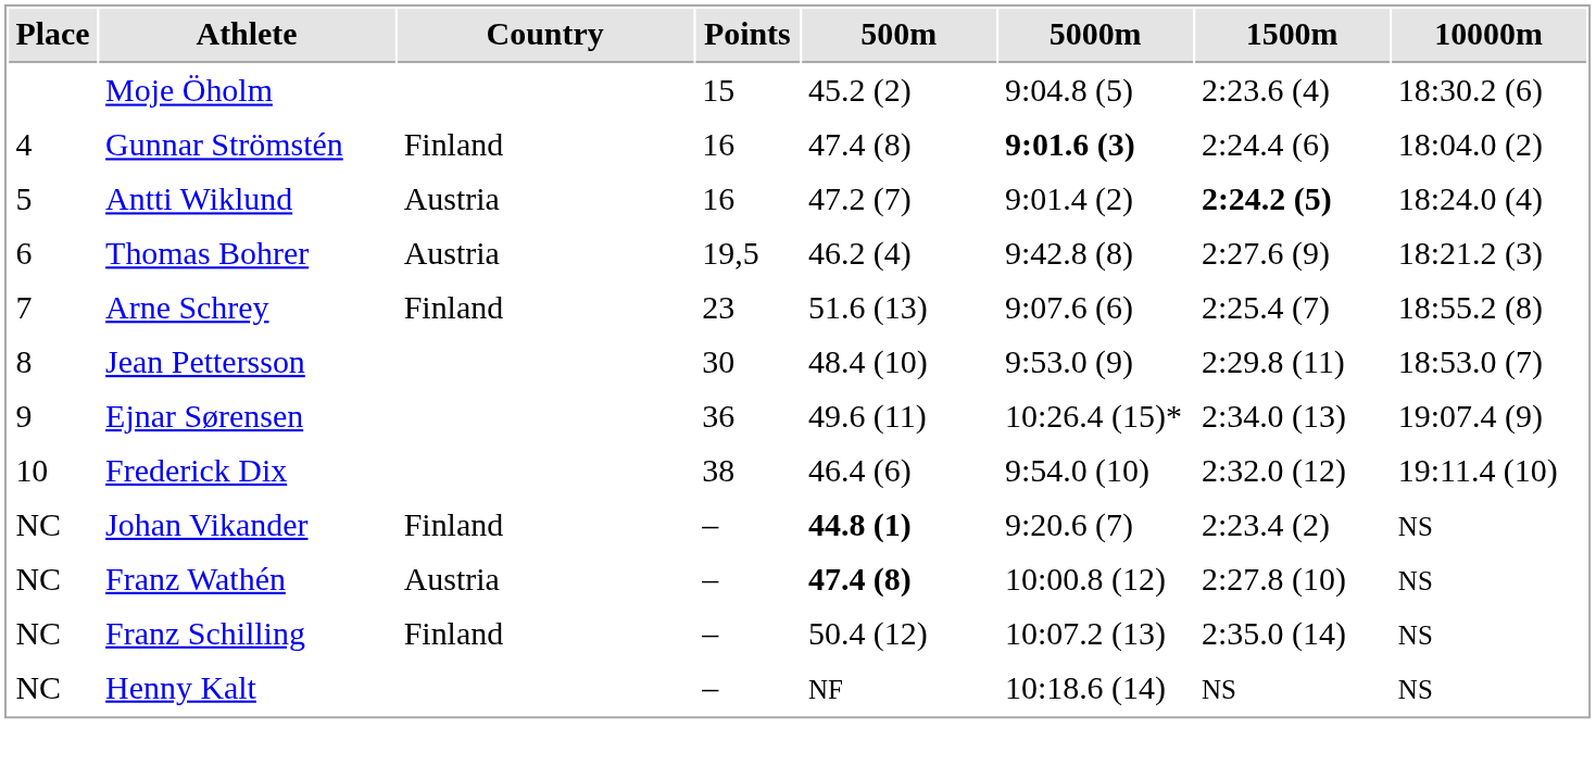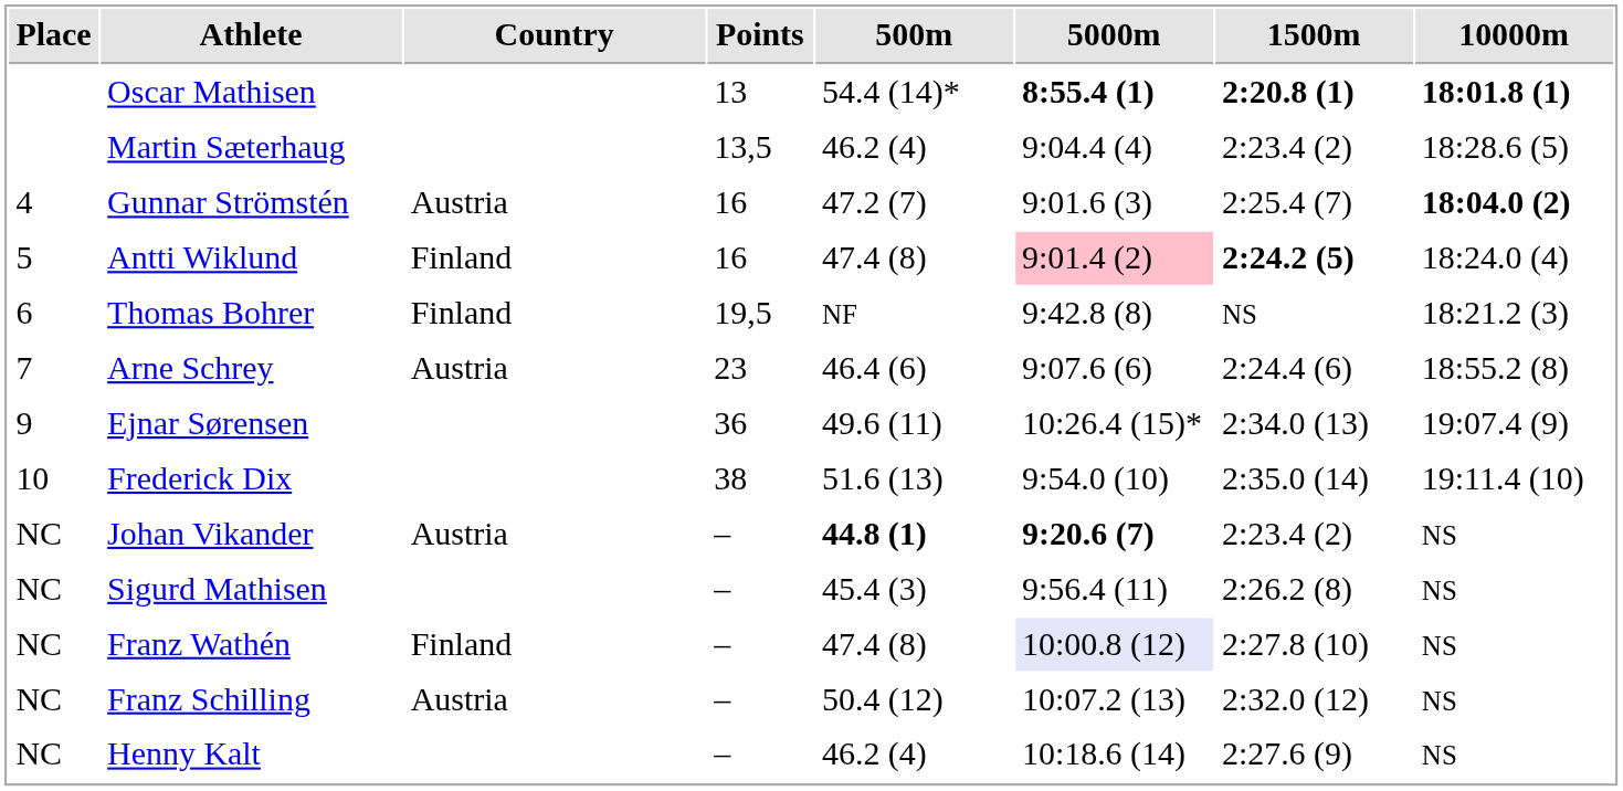 <table cellspacing="1" cellpadding="3" style="border:1px solid #AAAAAA;font-size:90%">
 <tr bgcolor="#E4E4E4">
 <th style="border-bottom:1px solid #AAAAAA" width=15>Place</th>
 <th style="border-bottom:1px solid #AAAAAA" width=125>Athlete</th>
 <th style="border-bottom:1px solid #AAAAAA" width=125>Country</th>
 <th style="border-bottom:1px solid #AAAAAA" width=40>Points</th>
 <th style="border-bottom:1px solid #AAAAAA" width=80>500m</th>
 <th style="border-bottom:1px solid #AAAAAA" width=80>5000m</th>
 <th style="border-bottom:1px solid #AAAAAA" width=80>1500m</th>
 <th style="border-bottom:1px solid #AAAAAA" width=80>10000m</th>
 </tr>
 <tr>
 <td></td>
-<td><a href='#'>Moje Öholm</a></td>
+<td><a href='#'>Oscar Mathisen</a></td>
 <td></td>
-<td>15</td>
-<td>45.2 (2)</td>
-<td>9:04.8 (5)</td>
-<td>2:23.6 (4)</td>
-<td>18:30.2 (6)</td>
+<td>13</td>
+<td>54.4 (14)*</td>
+<td><strong>8:55.4 (1)</strong></td>
+<td><strong>2:20.8 (1)</strong></td>
+<td><strong>18:01.8 (1)</strong></td>
+</tr>
+<tr>
+<td></td>
+<td><a href='#'>Martin Sæterhaug</a></td>
+<td></td>
+<td>13,5</td>
+<td>46.2 (4)</td>
+<td>9:04.4 (4)</td>
+<td>2:23.4 (2)</td>
+<td>18:28.6 (5)</td>
 </tr>
 <tr>
 <td>4</td>
 <td><a href='#'>Gunnar Strömstén</a></td>
-<td> Finland</td>
+<td> Austria</td>
 <td>16</td>
-<td>47.4 (8)</td>
-<td><strong>9:01.6 (3)</strong></td>
-<td>2:24.4 (6)</td>
-<td>18:04.0 (2)</td>
+<td>47.2 (7)</td>
+<td>9:01.6 (3)</td>
+<td>2:25.4 (7)</td>
+<td><strong>18:04.0 (2)</strong></td>
 </tr>
 <tr>
 <td>5</td>
 <td><a href='#'>Antti Wiklund</a></td>
-<td> Austria</td>
+<td> Finland</td>
 <td>16</td>
-<td>47.2 (7)</td>
-<td>9:01.4 (2)</td>
+<td>47.4 (8)</td>
+<td style="background: pink;">9:01.4 (2)</td>
 <td><strong>2:24.2 (5)</strong></td>
 <td>18:24.0 (4)</td>
 </tr>
 <tr>
 <td>6</td>
 <td><a href='#'>Thomas Bohrer</a></td>
-<td> Austria</td>
+<td> Finland</td>
 <td>19,5</td>
-<td>46.2 (4)</td>
+<td><small>NF</small></td>
 <td>9:42.8 (8)</td>
-<td>2:27.6 (9)</td>
+<td><small>NS</small></td>
 <td>18:21.2 (3)</td>
 </tr>
 <tr>
 <td>7</td>
 <td><a href='#'>Arne Schrey</a></td>
-<td> Finland</td>
+<td> Austria</td>
 <td>23</td>
-<td>51.6 (13)</td>
+<td>46.4 (6)</td>
 <td>9:07.6 (6)</td>
-<td>2:25.4 (7)</td>
+<td>2:24.4 (6)</td>
 <td>18:55.2 (8)</td>
-</tr>
-<tr>
-<td>8</td>
-<td><a href='#'>Jean Pettersson</a></td>
-<td></td>
-<td>30</td>
-<td>48.4 (10)</td>
-<td>9:53.0 (9)</td>
-<td>2:29.8 (11)</td>
-<td>18:53.0 (7)</td>
 </tr>
 <tr>
 <td>9</td>
 <td><a href='#'>Ejnar Sørensen</a></td>
 <td></td>
 <td>36</td>
 <td>49.6 (11)</td>
 <td>10:26.4 (15)*</td>
 <td>2:34.0 (13)</td>
 <td>19:07.4 (9)</td>
 </tr>
 <tr>
 <td>10</td>
 <td><a href='#'>Frederick Dix</a></td>
 <td></td>
 <td>38</td>
-<td>46.4 (6)</td>
+<td>51.6 (13)</td>
 <td>9:54.0 (10)</td>
-<td>2:32.0 (12)</td>
+<td>2:35.0 (14)</td>
 <td>19:11.4 (10)</td>
 </tr>
 <tr>
 <td>NC</td>
 <td><a href='#'>Johan Vikander</a></td>
-<td> Finland</td>
+<td> Austria</td>
 <td>–</td>
 <td><strong>44.8 (1)</strong></td>
-<td>9:20.6 (7)</td>
+<td><strong>9:20.6 (7)</strong></td>
 <td>2:23.4 (2)</td>
 <td><small>NS</small></td>
 </tr>
 <tr>
 <td>NC</td>
+<td><a href='#'>Sigurd Mathisen</a></td>
+<td></td>
+<td>–</td>
+<td>45.4 (3)</td>
+<td>9:56.4 (11)</td>
+<td>2:26.2 (8)</td>
+<td><small>NS</small></td>
+</tr>
+<tr>
+<td>NC</td>
 <td><a href='#'>Franz Wathén</a></td>
-<td> Austria</td>
+<td> Finland</td>
 <td>–</td>
-<td><strong>47.4 (8)</strong></td>
-<td>10:00.8 (12)</td>
+<td>47.4 (8)</td>
+<td style="background: lavender;">10:00.8 (12)</td>
 <td>2:27.8 (10)</td>
 <td><small>NS</small></td>
 </tr>
 <tr>
 <td>NC</td>
 <td><a href='#'>Franz Schilling</a></td>
-<td> Finland</td>
+<td> Austria</td>
 <td>–</td>
 <td>50.4 (12)</td>
 <td>10:07.2 (13)</td>
-<td>2:35.0 (14)</td>
+<td>2:32.0 (12)</td>
 <td><small>NS</small></td>
 </tr>
 <tr>
 <td>NC</td>
 <td><a href='#'>Henny Kalt</a></td>
 <td></td>
 <td>–</td>
-<td><small>NF</small></td>
+<td>46.2 (4)</td>
 <td>10:18.6 (14)</td>
-<td><small>NS</small></td>
+<td>2:27.6 (9)</td>
 <td><small>NS</small></td>
 </tr>
 </table>
